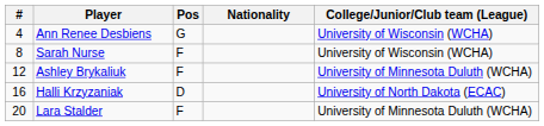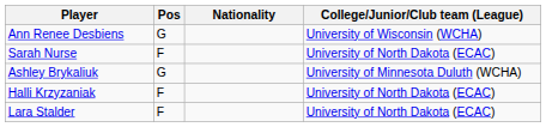 <table class="wikitable" width="700em">
 <tr>
-<th style="width:5%;">#</th>
 <th style="width:25%;">Player</th>
 <th style="width:5%;">Pos</th>
 <th style="width:20%;">Nationality</th>
 <th style="width:40%;">College/Junior/Club team (League)</th>
 </tr>
 <tr>
-<td align=center>4</td>
 <td><a href='#'>Ann Renee Desbiens</a></td>
 <td>G</td>
 <td></td>
 <td><a href='#'>University of Wisconsin</a> (<a href='#'>WCHA</a>)</td>
 </tr>
 <tr>
-<td align=center>8</td>
 <td><a href='#'>Sarah Nurse</a></td>
 <td>F</td>
 <td></td>
-<td>University of Wisconsin (WCHA)</td>
+<td><a href='#'>University of North Dakota</a> (<a href='#'>ECAC</a>)</td>
 </tr>
 <tr>
-<td align=center>12</td>
 <td><a href='#'>Ashley Brykaliuk</a></td>
-<td>F</td>
+<td>G</td>
 <td></td>
 <td><a href='#'>University of Minnesota Duluth</a> (WCHA)</td>
 </tr>
 <tr>
-<td align=center>16</td>
 <td><a href='#'>Halli Krzyzaniak</a></td>
-<td>D</td>
+<td>F</td>
 <td></td>
 <td><a href='#'>University of North Dakota</a> (<a href='#'>ECAC</a>)</td>
 </tr>
 <tr>
-<td align=center>20</td>
 <td><a href='#'>Lara Stalder</a></td>
 <td>F</td>
 <td></td>
-<td>University of Minnesota Duluth (WCHA)</td>
+<td><a href='#'>University of North Dakota</a> (<a href='#'>ECAC</a>)</td>
 </tr>
 </table>
